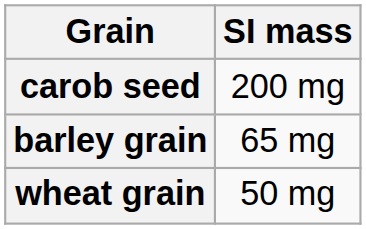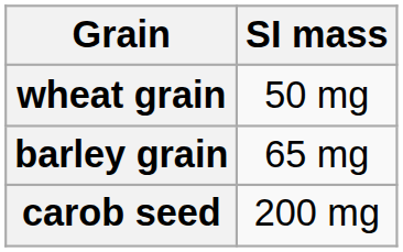 <table class="wikitable plainrowheaders" align=right style="text-align: center;">
 <tr>
 <th scope="col">Grain</th>
 <th scope="col"> SI mass</th>
 </tr>
 <tr>
-<th scope="row">carob seed</th>
-<td>200 mg</td>
+<th scope="row">wheat grain</th>
+<td>50 mg</td>
 </tr>
 <tr>
 <th scope="row">barley grain</th>
 <td>65 mg</td>
 </tr>
 <tr>
-<th scope="row">wheat grain</th>
-<td>50 mg</td>
+<th scope="row">carob seed</th>
+<td>200 mg</td>
 </tr>
 </table>
